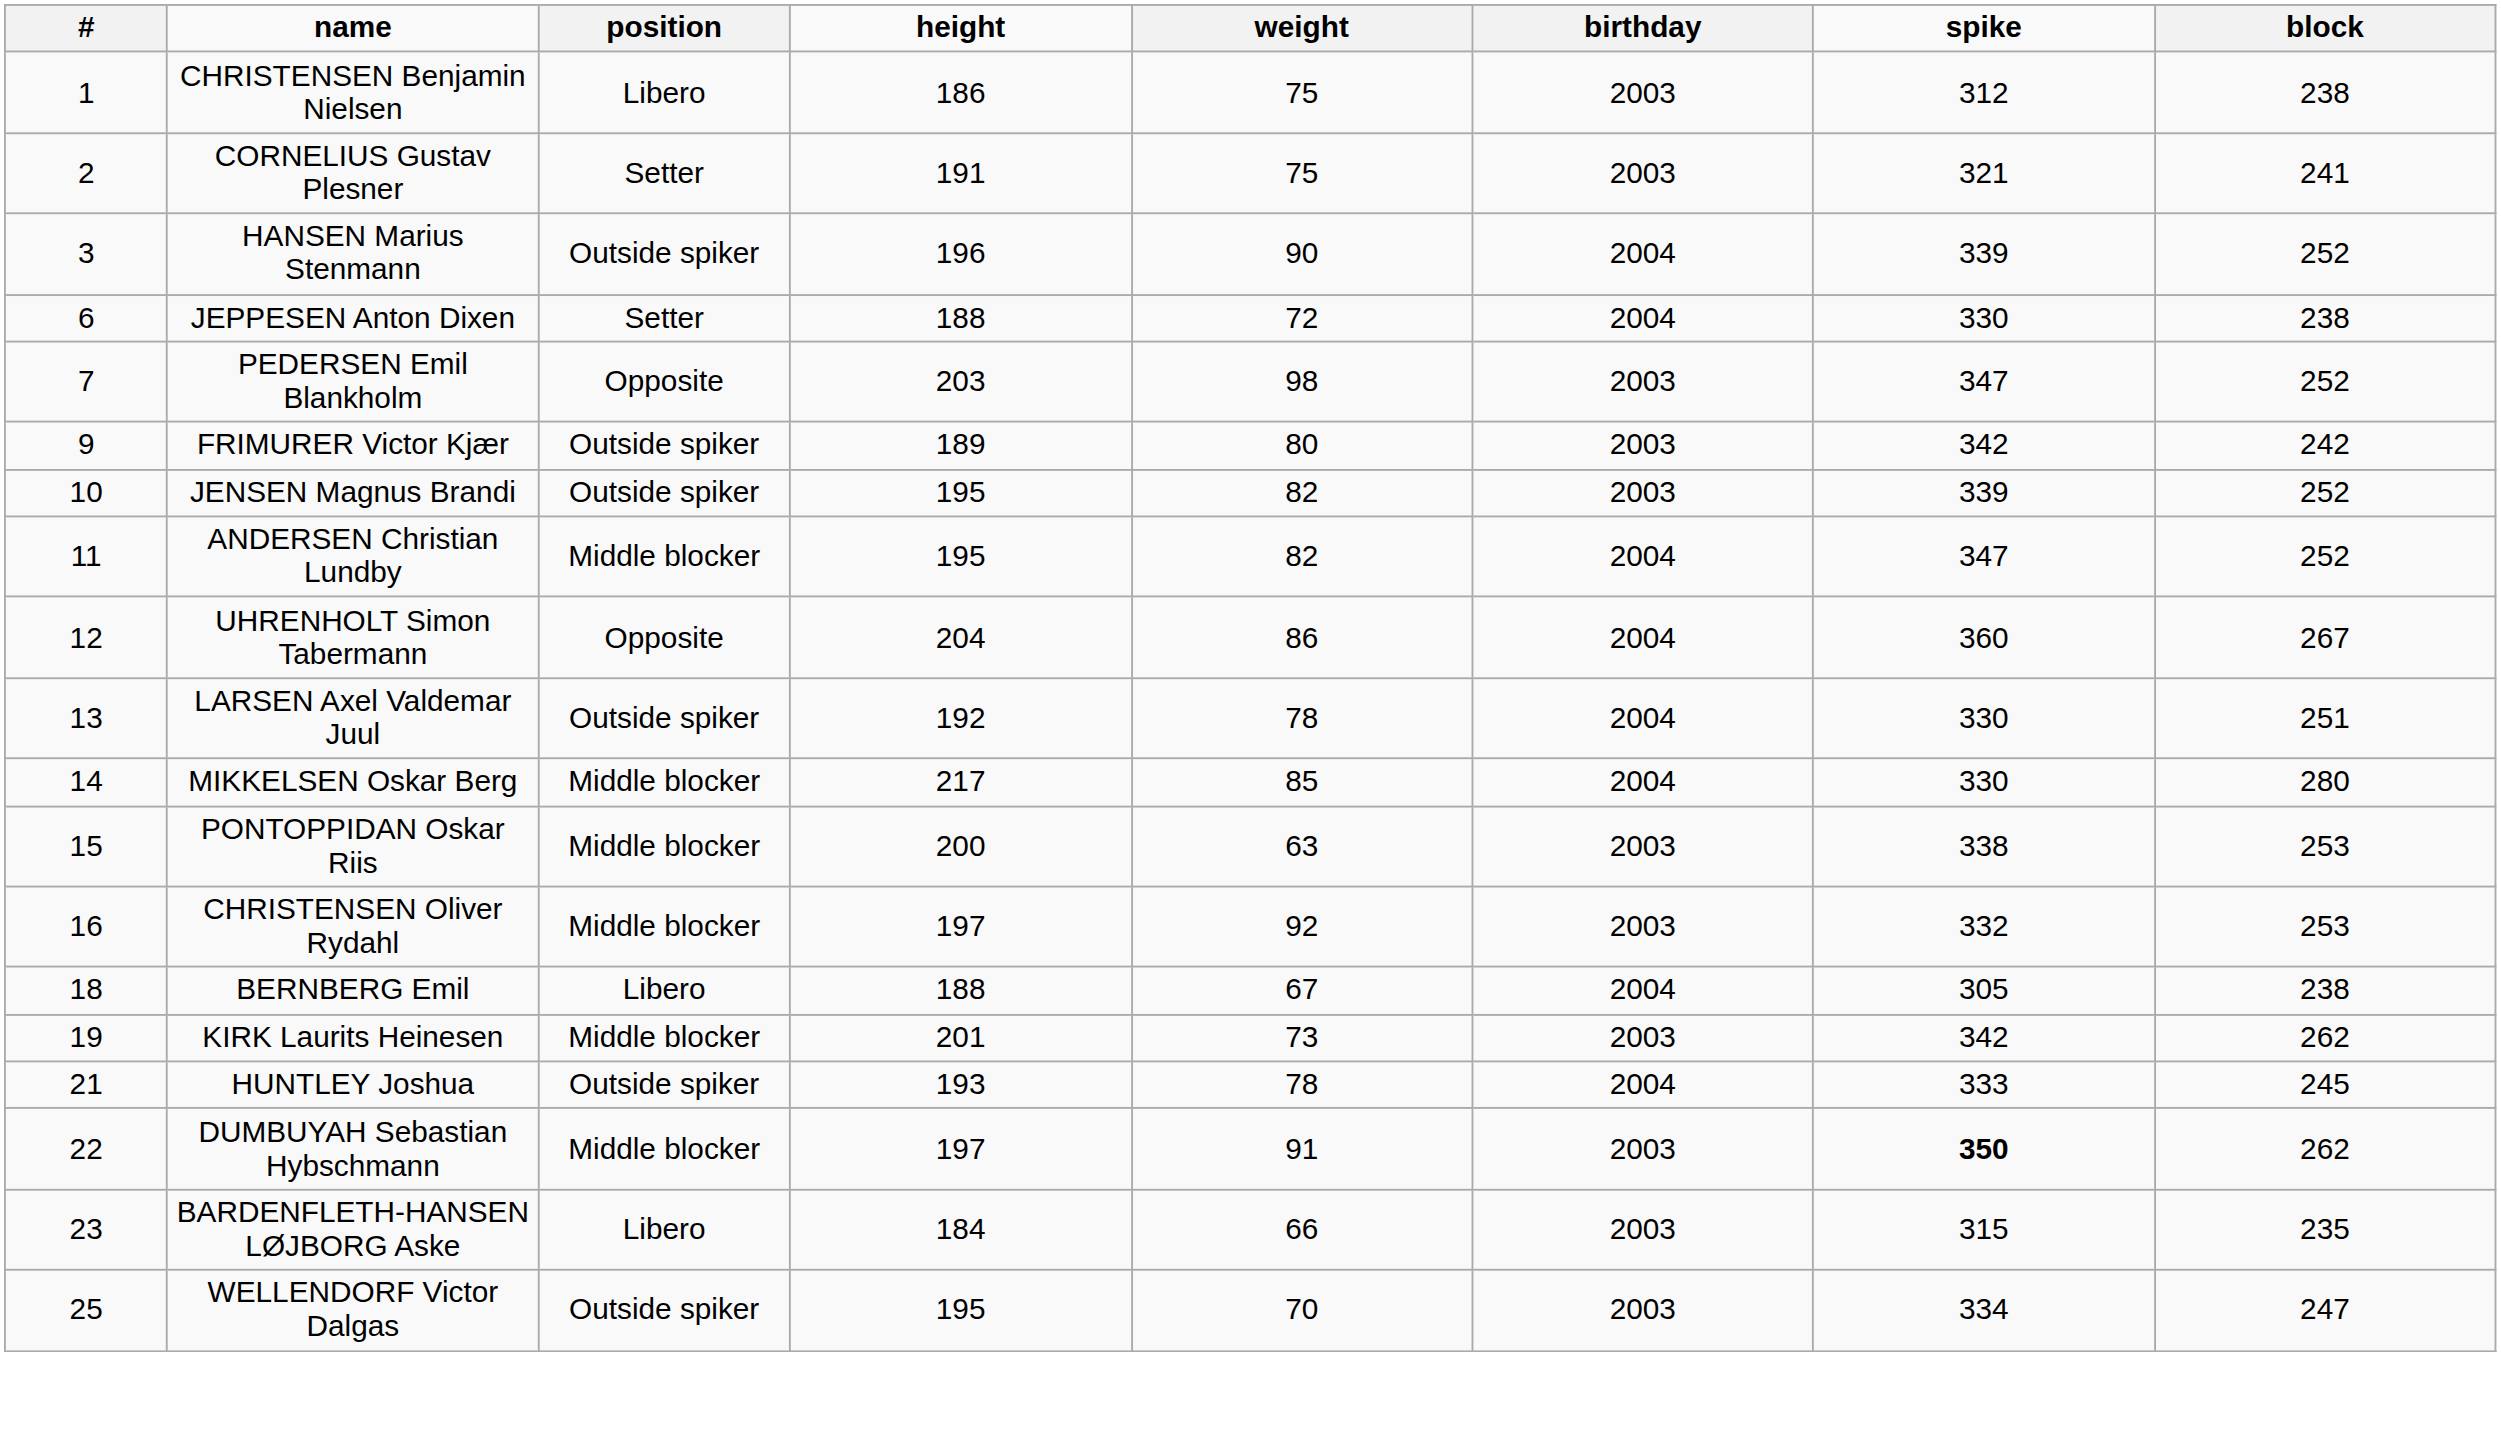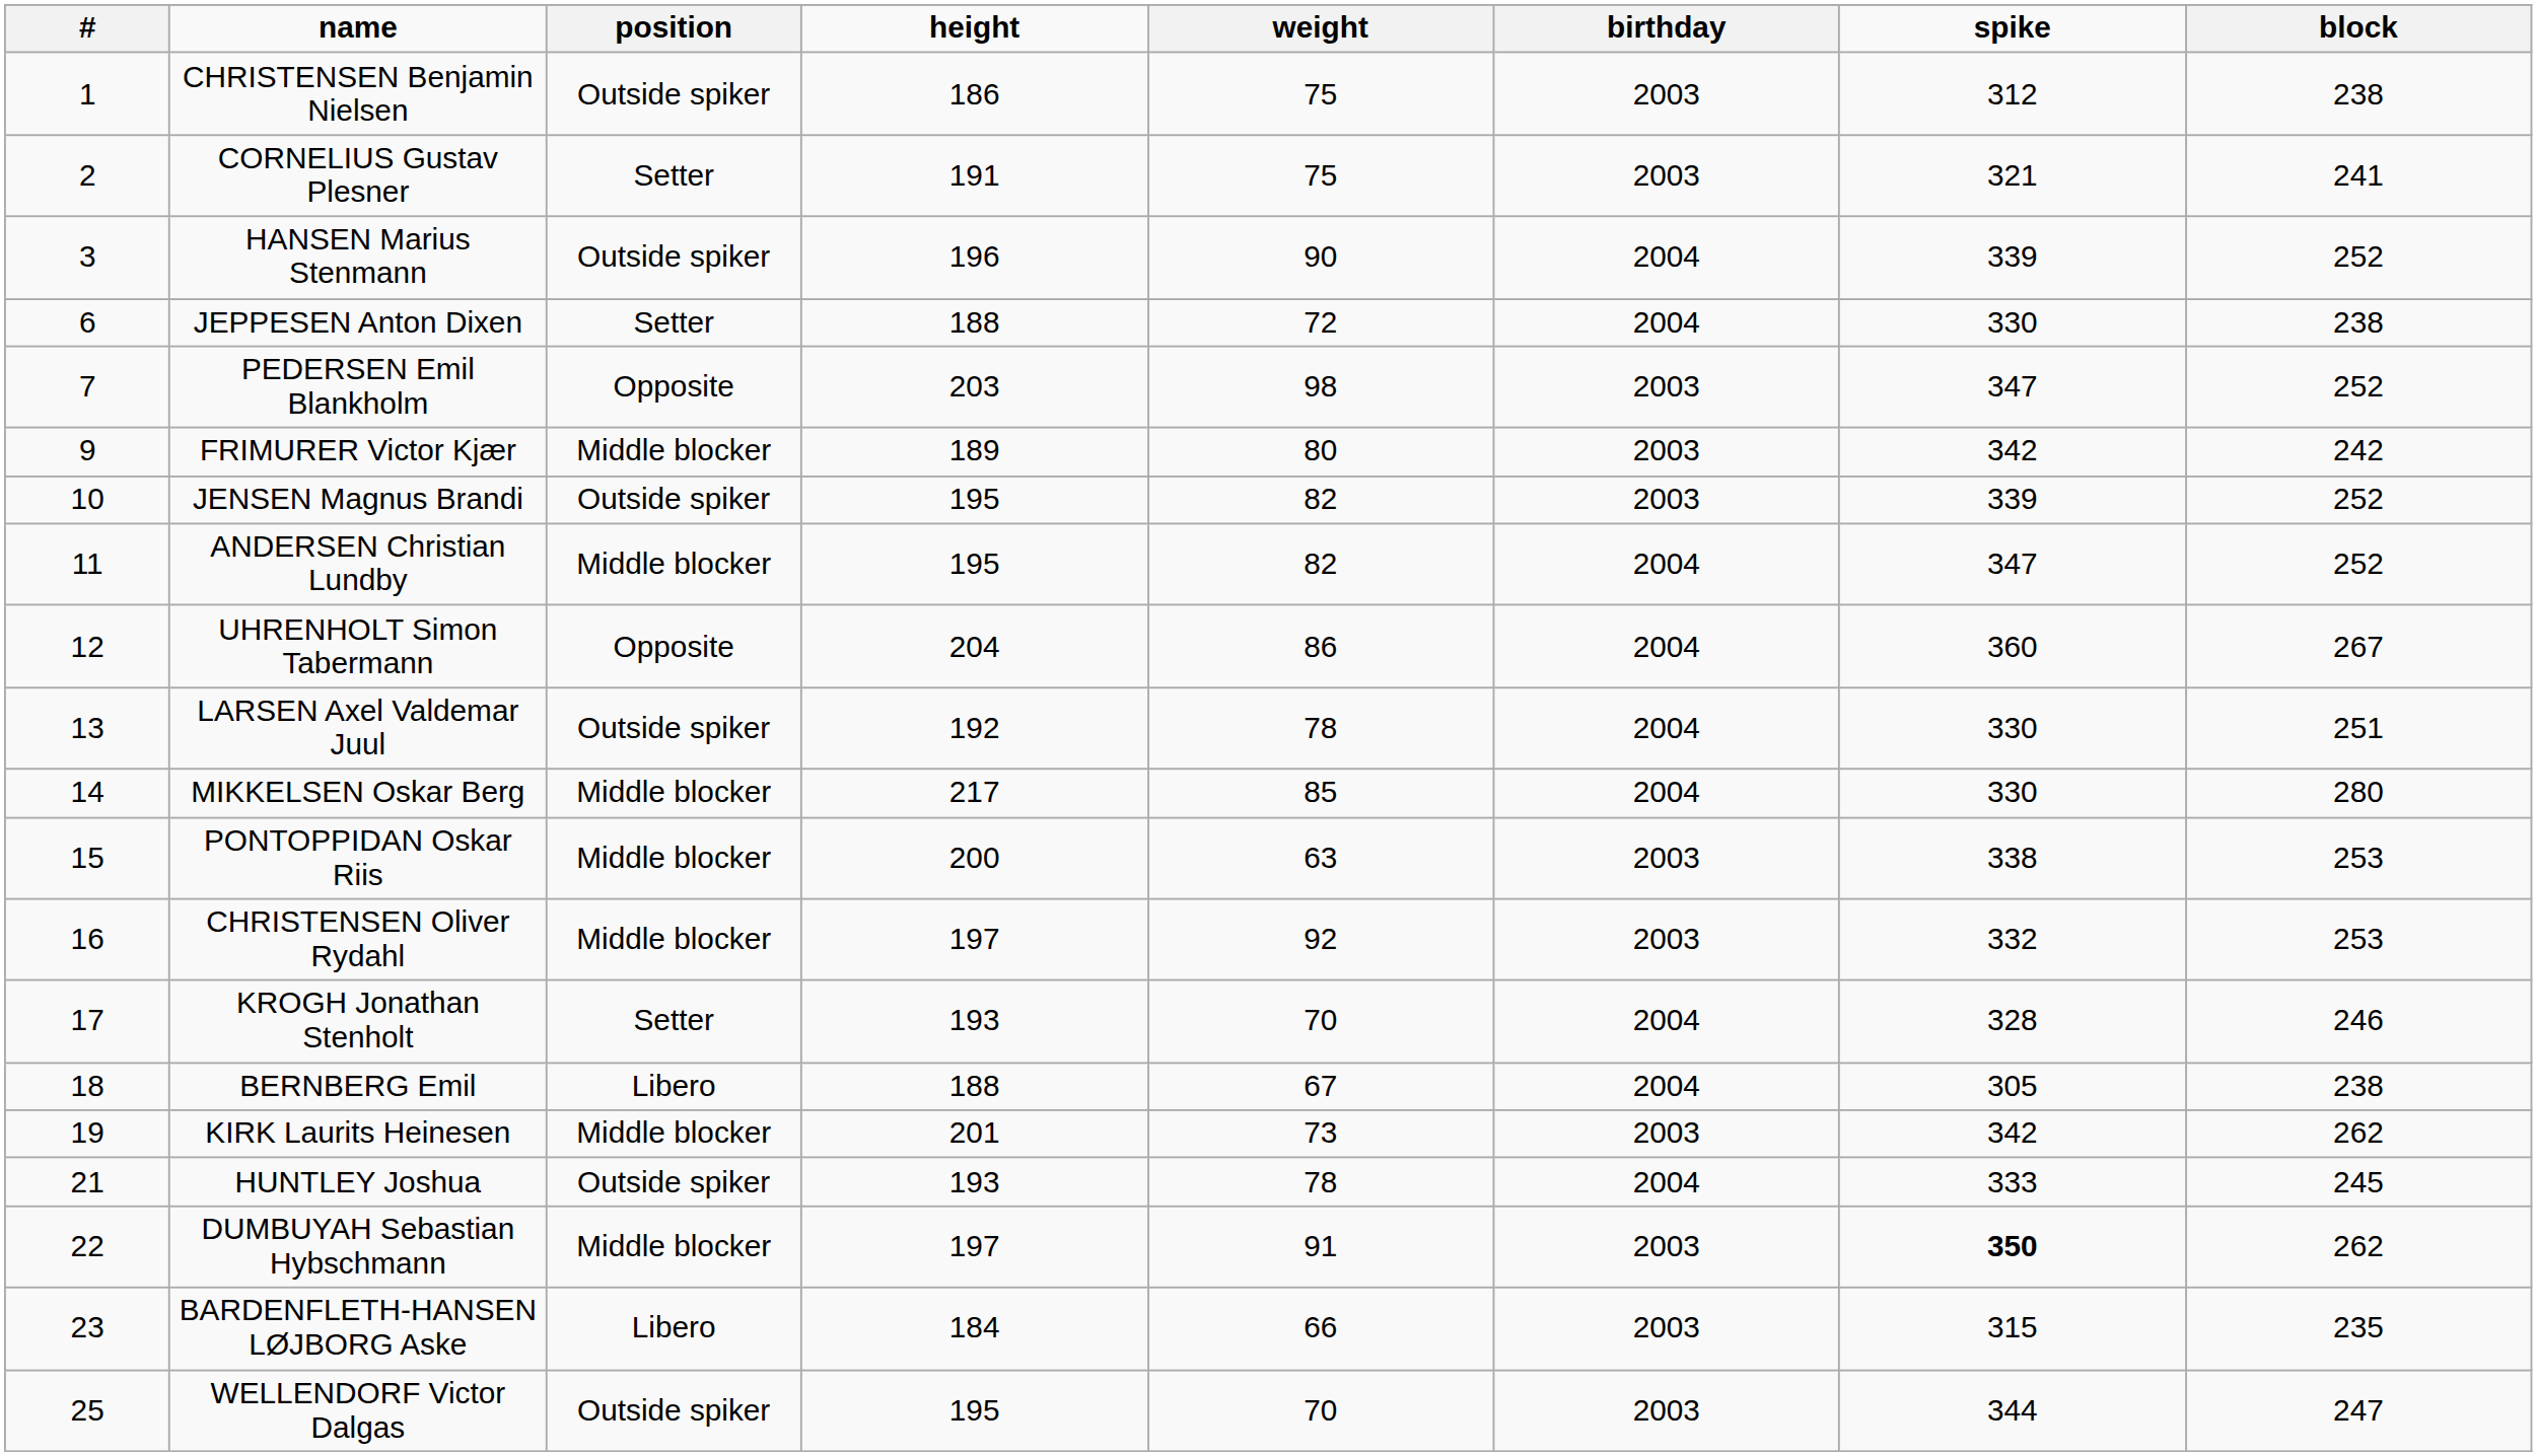 <table Class="wikitable sortable" style="text-align:center;">
 <tr>
 <th Style="width:5em">#</th>
 <td style="width:12em"><strong>name</strong></td>
 <th Style="width:8em"><strong>position</strong></th>
 <td style="width:11em"><strong>height</strong></td>
 <th Style="width:11em"><strong>weight</strong></th>
 <th Style="width:11em"><strong>birthday</strong></th>
 <td style="width:11em"><strong>spike</strong></td>
 <th Style="width:11em"><strong>block</strong></th>
 </tr>
 <tr>
 <td>1</td>
 <td>CHRISTENSEN Benjamin Nielsen</td>
-<td>Libero</td>
+<td>Outside spiker</td>
 <td>186</td>
 <td>75</td>
 <td>2003</td>
 <td>312</td>
 <td>238</td>
 </tr>
 <tr>
 <td>2</td>
 <td>CORNELIUS Gustav Plesner</td>
 <td>Setter</td>
 <td>191</td>
 <td>75</td>
 <td>2003</td>
 <td>321</td>
 <td>241</td>
 </tr>
 <tr>
 <td>3</td>
 <td>HANSEN Marius Stenmann</td>
 <td>Outside spiker</td>
 <td>196</td>
 <td>90</td>
 <td>2004</td>
 <td>339</td>
 <td>252</td>
 </tr>
 <tr>
 <td>6</td>
 <td>JEPPESEN Anton Dixen</td>
 <td>Setter</td>
 <td>188</td>
 <td>72</td>
 <td>2004</td>
 <td>330</td>
 <td>238</td>
 </tr>
 <tr>
 <td>7</td>
 <td>PEDERSEN Emil Blankholm</td>
 <td>Opposite</td>
 <td>203</td>
 <td>98</td>
 <td>2003</td>
 <td>347</td>
 <td>252</td>
 </tr>
 <tr>
 <td>9</td>
 <td>FRIMURER Victor Kjær</td>
-<td>Outside spiker</td>
+<td>Middle blocker</td>
 <td>189</td>
 <td>80</td>
 <td>2003</td>
 <td>342</td>
 <td>242</td>
 </tr>
 <tr>
 <td>10</td>
 <td>JENSEN Magnus Brandi</td>
 <td>Outside spiker</td>
 <td>195</td>
 <td>82</td>
 <td>2003</td>
 <td>339</td>
 <td>252</td>
 </tr>
 <tr>
 <td>11</td>
 <td>ANDERSEN Christian Lundby</td>
 <td>Middle blocker</td>
 <td>195</td>
 <td>82</td>
 <td>2004</td>
 <td>347</td>
 <td>252</td>
 </tr>
 <tr>
 <td>12</td>
 <td>UHRENHOLT Simon Tabermann</td>
 <td>Opposite</td>
 <td>204</td>
 <td>86</td>
 <td>2004</td>
 <td>360</td>
 <td>267</td>
 </tr>
 <tr>
 <td>13</td>
 <td>LARSEN Axel Valdemar Juul</td>
 <td>Outside spiker</td>
 <td>192</td>
 <td>78</td>
 <td>2004</td>
 <td>330</td>
 <td>251</td>
 </tr>
 <tr>
 <td>14</td>
 <td>MIKKELSEN Oskar Berg</td>
 <td>Middle blocker</td>
 <td>217</td>
 <td>85</td>
 <td>2004</td>
 <td>330</td>
 <td>280</td>
 </tr>
 <tr>
 <td>15</td>
 <td>PONTOPPIDAN Oskar Riis</td>
 <td>Middle blocker</td>
 <td>200</td>
 <td>63</td>
 <td>2003</td>
 <td>338</td>
 <td>253</td>
 </tr>
 <tr>
 <td>16</td>
 <td>CHRISTENSEN Oliver Rydahl</td>
 <td>Middle blocker</td>
 <td>197</td>
 <td>92</td>
 <td>2003</td>
 <td>332</td>
 <td>253</td>
 </tr>
 <tr>
+<td>17</td>
+<td>KROGH Jonathan Stenholt</td>
+<td>Setter</td>
+<td>193</td>
+<td>70</td>
+<td>2004</td>
+<td>328</td>
+<td>246</td>
+</tr>
+<tr>
 <td>18</td>
 <td>BERNBERG Emil</td>
 <td>Libero</td>
 <td>188</td>
 <td>67</td>
 <td>2004</td>
 <td>305</td>
 <td>238</td>
 </tr>
 <tr>
 <td>19</td>
 <td>KIRK Laurits Heinesen</td>
 <td>Middle blocker</td>
 <td>201</td>
 <td>73</td>
 <td>2003</td>
 <td>342</td>
 <td>262</td>
 </tr>
 <tr>
 <td>21</td>
 <td>HUNTLEY Joshua</td>
 <td>Outside spiker</td>
 <td>193</td>
 <td>78</td>
 <td>2004</td>
 <td>333</td>
 <td>245</td>
 </tr>
 <tr>
 <td>22</td>
 <td>DUMBUYAH Sebastian Hybschmann</td>
 <td>Middle blocker</td>
 <td>197</td>
 <td>91</td>
 <td>2003</td>
 <td><strong>350</strong></td>
 <td>262</td>
 </tr>
 <tr>
 <td>23</td>
 <td>BARDENFLETH-HANSEN LØJBORG Aske</td>
 <td>Libero</td>
 <td>184</td>
 <td>66</td>
 <td>2003</td>
 <td>315</td>
 <td>235</td>
 </tr>
 <tr>
 <td>25</td>
 <td>WELLENDORF Victor Dalgas</td>
 <td>Outside spiker</td>
 <td>195</td>
 <td>70</td>
 <td>2003</td>
-<td>334</td>
+<td>344</td>
 <td>247</td>
 </tr>
 <tr>
 </tr>
 </table>
